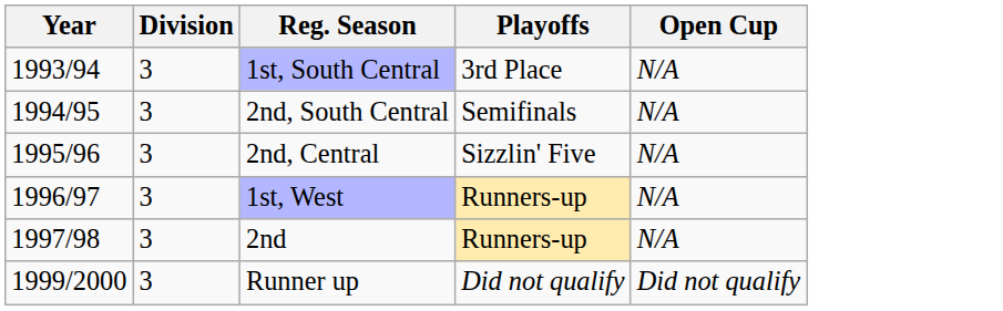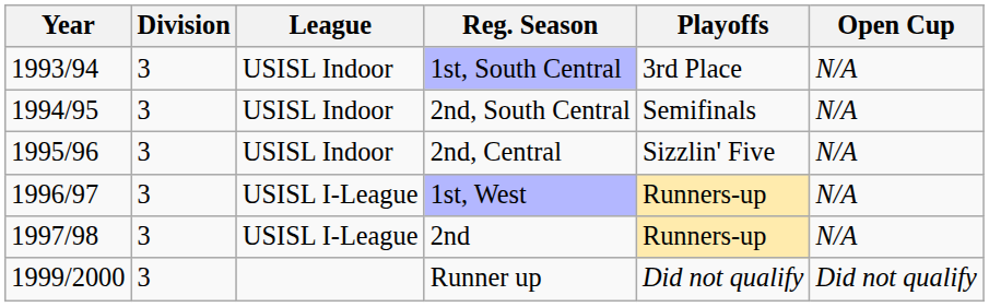 <table class="wikitable">
 <tr>
 <th>Year</th>
 <th>Division</th>
+<th>League</th>
 <th>Reg. Season</th>
 <th>Playoffs</th>
 <th>Open Cup</th>
 </tr>
 <tr>
 <td>1993/94</td>
 <td>3</td>
+<td>USISL Indoor</td>
 <td bgcolor="B3B7FF">1st, South Central</td>
 <td>3rd Place</td>
 <td><em>N/A</em></td>
 </tr>
 <tr>
 <td>1994/95</td>
 <td>3</td>
+<td>USISL Indoor</td>
 <td>2nd, South Central</td>
 <td>Semifinals</td>
 <td><em>N/A</em></td>
 </tr>
 <tr>
 <td>1995/96</td>
 <td>3</td>
+<td>USISL Indoor</td>
 <td>2nd, Central</td>
 <td>Sizzlin' Five</td>
 <td><em>N/A</em></td>
 </tr>
 <tr>
 <td>1996/97</td>
 <td>3</td>
+<td>USISL I-League</td>
 <td bgcolor="B3B7FF">1st, West</td>
 <td style="background:#ffebad;">Runners-up</td>
 <td><em>N/A</em></td>
 </tr>
 <tr>
 <td>1997/98</td>
 <td>3</td>
+<td>USISL I-League</td>
 <td>2nd</td>
 <td style="background:#ffebad;">Runners-up</td>
 <td><em>N/A</em></td>
 </tr>
 <tr>
 <td>1999/2000</td>
 <td>3</td>
+<td></td>
 <td>Runner up</td>
 <td><em>Did not qualify</em></td>
 <td><em>Did not qualify</em></td>
 </tr>
 </table>
